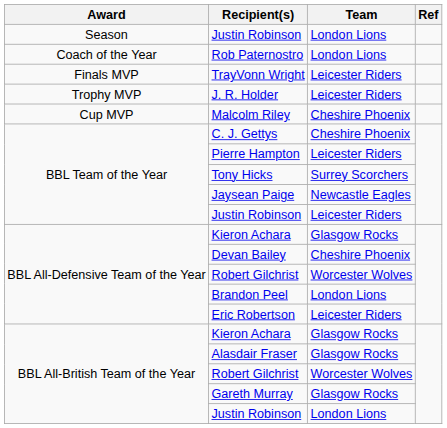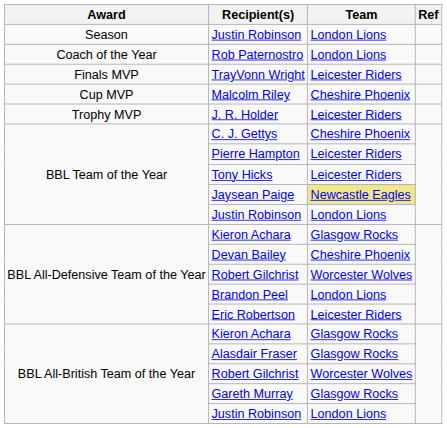 <table class="wikitable" style="font-size:95%">
 <tr>
 <th>Award</th>
 <th>Recipient(s)</th>
 <th>Team</th>
 <th>Ref</th>
 </tr>
 <tr>
 <td style="text-align:center">Season </td>
 <td> <a href='#'>Justin Robinson</a></td>
 <td><a href='#'>London Lions</a></td>
 <td></td>
 </tr>
 <tr>
 <td style="text-align:center">Coach of the Year</td>
 <td> <a href='#'>Rob Paternostro</a></td>
 <td><a href='#'>London Lions</a></td>
 <td></td>
 </tr>
 <tr>
 <td style="text-align:center">Finals MVP</td>
 <td> <a href='#'>TrayVonn Wright</a></td>
 <td><a href='#'>Leicester Riders</a></td>
 <td></td>
 </tr>
 <tr>
+<td style="text-align:center">Cup MVP</td>
+<td> <a href='#'>Malcolm Riley</a></td>
+<td><a href='#'>Cheshire Phoenix</a></td>
+<td></td>
+</tr>
+<tr>
 <td style="text-align:center">Trophy MVP</td>
 <td> <a href='#'>J. R. Holder</a></td>
 <td><a href='#'>Leicester Riders</a></td>
-<td></td>
-</tr>
-<tr>
-<td style="text-align:center">Cup MVP</td>
-<td> <a href='#'>Malcolm Riley</a></td>
-<td><a href='#'>Cheshire Phoenix</a></td>
 <td></td>
 </tr>
 <tr>
 <td style="text-align:center" rowspan=5>BBL Team of the Year</td>
 <td> <a href='#'>C. J. Gettys</a></td>
 <td><a href='#'>Cheshire Phoenix</a></td>
 <td rowspan=5></td>
 </tr>
 <tr>
 <td> <a href='#'>Pierre Hampton</a></td>
 <td><a href='#'>Leicester Riders</a></td>
 </tr>
 <tr>
 <td> <a href='#'>Tony Hicks</a></td>
-<td><a href='#'>Surrey Scorchers</a></td>
+<td><a href='#'>Leicester Riders</a></td>
 </tr>
 <tr>
 <td> <a href='#'>Jaysean Paige</a></td>
-<td><a href='#'>Newcastle Eagles</a></td>
+<td style="background: khaki;"><a href='#'>Newcastle Eagles</a></td>
 </tr>
 <tr>
 <td> <a href='#'>Justin Robinson</a></td>
-<td><a href='#'>Leicester Riders</a></td>
+<td><a href='#'>London Lions</a></td>
 </tr>
 <tr>
 <td style="text-align:center" rowspan=5>BBL All-Defensive Team of the Year</td>
 <td> <a href='#'>Kieron Achara</a></td>
 <td><a href='#'>Glasgow Rocks</a></td>
 <td rowspan=5></td>
 </tr>
 <tr>
 <td> <a href='#'>Devan Bailey</a></td>
 <td><a href='#'>Cheshire Phoenix</a></td>
 </tr>
 <tr>
 <td> <a href='#'>Robert Gilchrist</a></td>
 <td><a href='#'>Worcester Wolves</a></td>
 </tr>
 <tr>
 <td> <a href='#'>Brandon Peel</a></td>
 <td><a href='#'>London Lions</a></td>
 </tr>
 <tr>
 <td> <a href='#'>Eric Robertson</a></td>
 <td><a href='#'>Leicester Riders</a></td>
 </tr>
 <tr>
 <td style="text-align:center" rowspan=5>BBL All-British Team of the Year</td>
 <td><a href='#'>Kieron Achara</a></td>
 <td><a href='#'>Glasgow Rocks</a></td>
 <td rowspan=5></td>
 </tr>
 <tr>
 <td><a href='#'>Alasdair Fraser</a></td>
 <td><a href='#'>Glasgow Rocks</a></td>
 </tr>
 <tr>
 <td><a href='#'>Robert Gilchrist</a></td>
 <td><a href='#'>Worcester Wolves</a></td>
 </tr>
 <tr>
 <td><a href='#'>Gareth Murray</a></td>
 <td><a href='#'>Glasgow Rocks</a></td>
 </tr>
 <tr>
 <td><a href='#'>Justin Robinson</a></td>
 <td><a href='#'>London Lions</a></td>
 </tr>
 </table>
